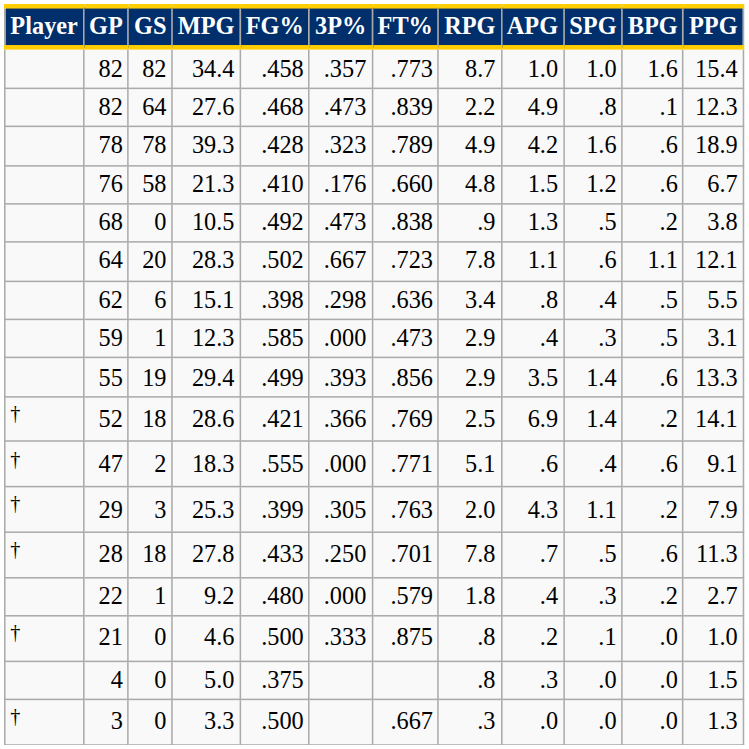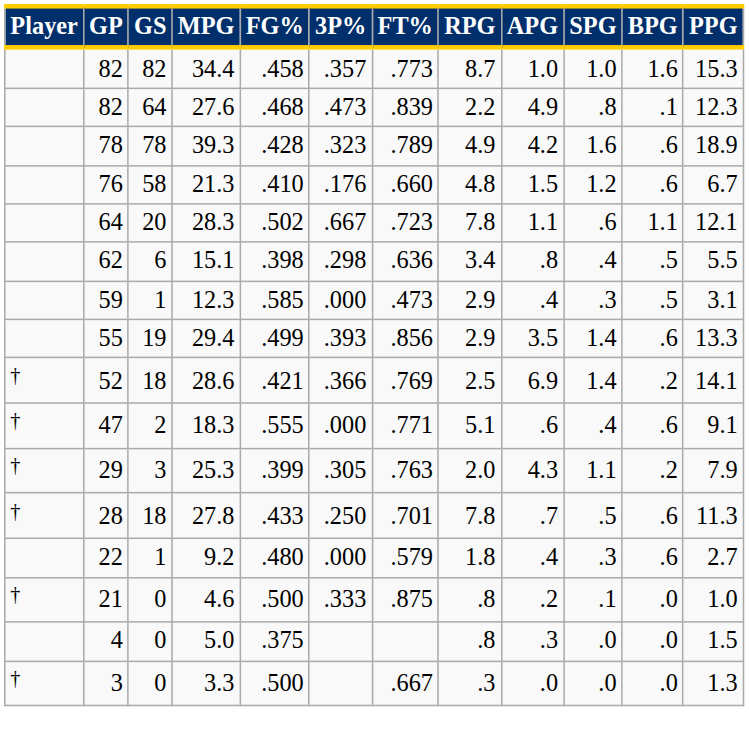 <table class="wikitable sortable" style="text-align:right;">
 <tr>
 <th style="background:#002F6C; color:#FFFFFF; border-top:#FFCD00 3px solid; border-bottom:#FFCD00 3px solid;">Player</th>
 <th style="background:#002F6C; color:#FFFFFF; border-top:#FFCD00 3px solid; border-bottom:#FFCD00 3px solid;">GP</th>
 <th style="background:#002F6C; color:#FFFFFF; border-top:#FFCD00 3px solid; border-bottom:#FFCD00 3px solid;">GS</th>
 <th style="background:#002F6C; color:#FFFFFF; border-top:#FFCD00 3px solid; border-bottom:#FFCD00 3px solid;">MPG</th>
 <th style="background:#002F6C; color:#FFFFFF; border-top:#FFCD00 3px solid; border-bottom:#FFCD00 3px solid;">FG%</th>
 <th style="background:#002F6C; color:#FFFFFF; border-top:#FFCD00 3px solid; border-bottom:#FFCD00 3px solid;">3P%</th>
 <th style="background:#002F6C; color:#FFFFFF; border-top:#FFCD00 3px solid; border-bottom:#FFCD00 3px solid;">FT%</th>
 <th style="background:#002F6C; color:#FFFFFF; border-top:#FFCD00 3px solid; border-bottom:#FFCD00 3px solid;">RPG</th>
 <th style="background:#002F6C; color:#FFFFFF; border-top:#FFCD00 3px solid; border-bottom:#FFCD00 3px solid;">APG</th>
 <th style="background:#002F6C; color:#FFFFFF; border-top:#FFCD00 3px solid; border-bottom:#FFCD00 3px solid;">SPG</th>
 <th style="background:#002F6C; color:#FFFFFF; border-top:#FFCD00 3px solid; border-bottom:#FFCD00 3px solid;">BPG</th>
 <th style="background:#002F6C; color:#FFFFFF; border-top:#FFCD00 3px solid; border-bottom:#FFCD00 3px solid;">PPG</th>
 </tr>
 <tr>
 <td style="text-align:left;"></td>
 <td>82</td>
 <td>82</td>
 <td>34.4</td>
 <td>.458</td>
 <td>.357</td>
 <td>.773</td>
 <td>8.7</td>
 <td>1.0</td>
 <td>1.0</td>
 <td>1.6</td>
-<td>15.4</td>
+<td>15.3</td>
 </tr>
 <tr>
 <td style="text-align:left;"></td>
 <td>82</td>
 <td>64</td>
 <td>27.6</td>
 <td>.468</td>
 <td>.473</td>
 <td>.839</td>
 <td>2.2</td>
 <td>4.9</td>
 <td>.8</td>
 <td>.1</td>
 <td>12.3</td>
 </tr>
 <tr>
 <td style="text-align:left;"></td>
 <td>78</td>
 <td>78</td>
 <td>39.3</td>
 <td>.428</td>
 <td>.323</td>
 <td>.789</td>
 <td>4.9</td>
 <td>4.2</td>
 <td>1.6</td>
 <td>.6</td>
 <td>18.9</td>
 </tr>
 <tr>
 <td style="text-align:left;"></td>
 <td>76</td>
 <td>58</td>
 <td>21.3</td>
 <td>.410</td>
 <td>.176</td>
 <td>.660</td>
 <td>4.8</td>
 <td>1.5</td>
 <td>1.2</td>
 <td>.6</td>
 <td>6.7</td>
-</tr>
-<tr>
-<td style="text-align:left;"></td>
-<td>68</td>
-<td>0</td>
-<td>10.5</td>
-<td>.492</td>
-<td>.473</td>
-<td>.838</td>
-<td>.9</td>
-<td>1.3</td>
-<td>.5</td>
-<td>.2</td>
-<td>3.8</td>
 </tr>
 <tr>
 <td style="text-align:left;"></td>
 <td>64</td>
 <td>20</td>
 <td>28.3</td>
 <td>.502</td>
 <td>.667</td>
 <td>.723</td>
 <td>7.8</td>
 <td>1.1</td>
 <td>.6</td>
 <td>1.1</td>
 <td>12.1</td>
 </tr>
 <tr>
 <td style="text-align:left;"></td>
 <td>62</td>
 <td>6</td>
 <td>15.1</td>
 <td>.398</td>
 <td>.298</td>
 <td>.636</td>
 <td>3.4</td>
 <td>.8</td>
 <td>.4</td>
 <td>.5</td>
 <td>5.5</td>
 </tr>
 <tr>
 <td style="text-align:left;"></td>
 <td>59</td>
 <td>1</td>
 <td>12.3</td>
 <td>.585</td>
 <td>.000</td>
 <td>.473</td>
 <td>2.9</td>
 <td>.4</td>
 <td>.3</td>
 <td>.5</td>
 <td>3.1</td>
 </tr>
 <tr>
 <td style="text-align:left;"></td>
 <td>55</td>
 <td>19</td>
 <td>29.4</td>
 <td>.499</td>
 <td>.393</td>
 <td>.856</td>
 <td>2.9</td>
 <td>3.5</td>
 <td>1.4</td>
 <td>.6</td>
 <td>13.3</td>
 </tr>
 <tr>
 <td style="text-align:left;"><sup>†</sup></td>
 <td>52</td>
 <td>18</td>
 <td>28.6</td>
 <td>.421</td>
 <td>.366</td>
 <td>.769</td>
 <td>2.5</td>
 <td>6.9</td>
 <td>1.4</td>
 <td>.2</td>
 <td>14.1</td>
 </tr>
 <tr>
 <td style="text-align:left;"><sup>†</sup></td>
 <td>47</td>
 <td>2</td>
 <td>18.3</td>
 <td>.555</td>
 <td>.000</td>
 <td>.771</td>
 <td>5.1</td>
 <td>.6</td>
 <td>.4</td>
 <td>.6</td>
 <td>9.1</td>
 </tr>
 <tr>
 <td style="text-align:left;"><sup>†</sup></td>
 <td>29</td>
 <td>3</td>
 <td>25.3</td>
 <td>.399</td>
 <td>.305</td>
 <td>.763</td>
 <td>2.0</td>
 <td>4.3</td>
 <td>1.1</td>
 <td>.2</td>
 <td>7.9</td>
 </tr>
 <tr>
 <td style="text-align:left;"><sup>†</sup></td>
 <td>28</td>
 <td>18</td>
 <td>27.8</td>
 <td>.433</td>
 <td>.250</td>
 <td>.701</td>
 <td>7.8</td>
 <td>.7</td>
 <td>.5</td>
 <td>.6</td>
 <td>11.3</td>
 </tr>
 <tr>
 <td style="text-align:left;"></td>
 <td>22</td>
 <td>1</td>
 <td>9.2</td>
 <td>.480</td>
 <td>.000</td>
 <td>.579</td>
 <td>1.8</td>
 <td>.4</td>
 <td>.3</td>
-<td>.2</td>
+<td>.6</td>
 <td>2.7</td>
 </tr>
 <tr>
 <td style="text-align:left;"><sup>†</sup></td>
 <td>21</td>
 <td>0</td>
 <td>4.6</td>
 <td>.500</td>
 <td>.333</td>
 <td>.875</td>
 <td>.8</td>
 <td>.2</td>
 <td>.1</td>
 <td>.0</td>
 <td>1.0</td>
 </tr>
 <tr>
 <td style="text-align:left;"></td>
 <td>4</td>
 <td>0</td>
 <td>5.0</td>
 <td>.375</td>
 <td></td>
 <td></td>
 <td>.8</td>
 <td>.3</td>
 <td>.0</td>
 <td>.0</td>
 <td>1.5</td>
 </tr>
 <tr>
 <td style="text-align:left;"><sup>†</sup></td>
 <td>3</td>
 <td>0</td>
 <td>3.3</td>
 <td>.500</td>
 <td></td>
 <td>.667</td>
 <td>.3</td>
 <td>.0</td>
 <td>.0</td>
 <td>.0</td>
 <td>1.3</td>
 </tr>
 </table>
